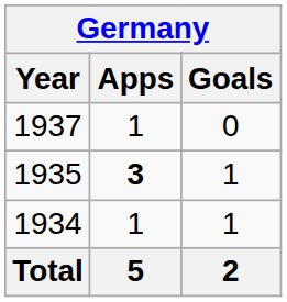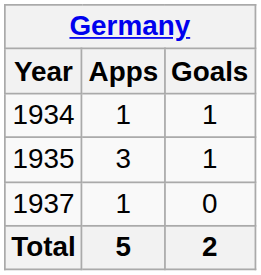 <table class="wikitable" style="text-align:center">
 <tr>
 <th colspan=3><a href='#'>Germany</a></th>
 </tr>
 <tr>
 <th>Year</th>
 <th>Apps</th>
 <th>Goals</th>
 </tr>
 <tr>
+<td>1934</td>
+<td>1</td>
+<td>1</td>
+</tr>
+<tr>
+<td>1935</td>
+<td>3</td>
+<td>1</td>
+</tr>
+<tr>
 <td>1937</td>
 <td>1</td>
 <td>0</td>
-</tr>
-<tr>
-<td>1935</td>
-<td><strong>3</strong></td>
-<td>1</td>
-</tr>
-<tr>
-<td>1934</td>
-<td>1</td>
-<td>1</td>
 </tr>
 <tr>
 <th>Total</th>
 <th>5</th>
 <th>2</th>
 </tr>
 </table>
